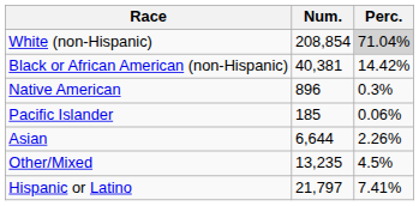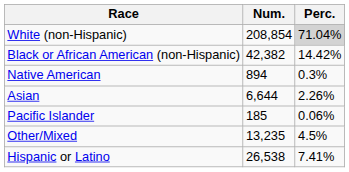 <table class="wikitable">
 <tr>
 <th>Race</th>
 <th>Num.</th>
 <th>Perc.</th>
 </tr>
 <tr>
 <td><a href='#'>White</a> (non-Hispanic)</td>
 <td>208,854</td>
 <td style="background: lightgrey;">71.04%</td>
 </tr>
 <tr>
 <td><a href='#'>Black or African American</a> (non-Hispanic)</td>
-<td>40,381</td>
+<td>42,382</td>
 <td>14.42%</td>
 </tr>
 <tr>
 <td><a href='#'>Native American</a></td>
-<td>896</td>
+<td>894</td>
 <td>0.3%</td>
+</tr>
+<tr>
+<td><a href='#'>Asian</a></td>
+<td>6,644</td>
+<td>2.26%</td>
 </tr>
 <tr>
 <td><a href='#'>Pacific Islander</a></td>
 <td>185</td>
 <td>0.06%</td>
-</tr>
-<tr>
-<td><a href='#'>Asian</a></td>
-<td>6,644</td>
-<td>2.26%</td>
 </tr>
 <tr>
 <td><a href='#'>Other/Mixed</a></td>
 <td>13,235</td>
 <td>4.5%</td>
 </tr>
 <tr>
 <td><a href='#'>Hispanic</a> or <a href='#'>Latino</a></td>
-<td>21,797</td>
+<td>26,538</td>
 <td>7.41%</td>
 </tr>
 </table>
